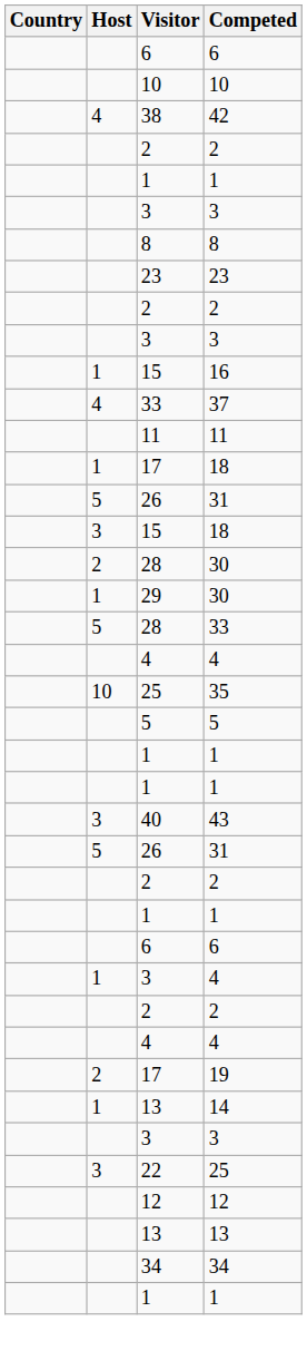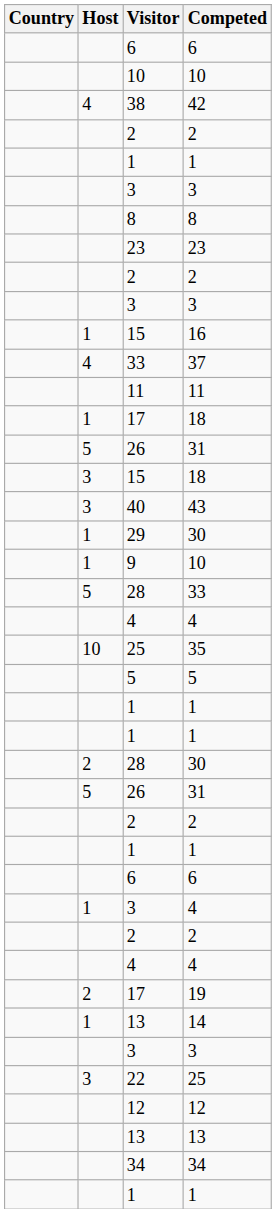 <table class="wikitable sortable">
 <tr>
 <th scope=col>Country</th>
 <th scope=col>Host</th>
 <th scope=col>Visitor</th>
 <th scope=col>Competed</th>
 </tr>
 <tr>
 <td></td>
 <td></td>
 <td>6</td>
 <td>6</td>
 </tr>
 <tr>
 <td></td>
 <td></td>
 <td>10</td>
 <td>10</td>
 </tr>
 <tr>
 <td></td>
 <td>4</td>
 <td>38</td>
 <td>42</td>
 </tr>
 <tr>
 <td></td>
 <td></td>
 <td>2</td>
 <td>2</td>
 </tr>
 <tr>
 <td></td>
 <td></td>
 <td>1</td>
 <td>1</td>
 </tr>
 <tr>
 <td></td>
 <td></td>
 <td>3</td>
 <td>3</td>
 </tr>
 <tr>
 <td></td>
 <td></td>
 <td>8</td>
 <td>8</td>
 </tr>
 <tr>
 <td></td>
 <td></td>
 <td>23</td>
 <td>23</td>
 </tr>
 <tr>
 <td></td>
 <td></td>
 <td>2</td>
 <td>2</td>
 </tr>
 <tr>
 <td></td>
 <td></td>
 <td>3</td>
 <td>3</td>
 </tr>
 <tr>
 <td></td>
 <td>1</td>
 <td>15</td>
 <td>16</td>
 </tr>
 <tr>
 <td></td>
 <td>4</td>
 <td>33</td>
 <td>37</td>
 </tr>
 <tr>
 <td></td>
 <td></td>
 <td>11</td>
 <td>11</td>
 </tr>
 <tr>
 <td></td>
 <td>1</td>
 <td>17</td>
 <td>18</td>
 </tr>
 <tr>
 <td></td>
 <td>5</td>
 <td>26</td>
 <td>31</td>
 </tr>
 <tr>
 <td></td>
 <td>3</td>
 <td>15</td>
 <td>18</td>
 </tr>
 <tr>
 <td></td>
-<td>2</td>
-<td>28</td>
-<td>30</td>
+<td>3</td>
+<td>40</td>
+<td>43</td>
 </tr>
 <tr>
 <td></td>
 <td>1</td>
 <td>29</td>
 <td>30</td>
+</tr>
+<tr>
+<td></td>
+<td>1</td>
+<td>9</td>
+<td>10</td>
 </tr>
 <tr>
 <td></td>
 <td>5</td>
 <td>28</td>
 <td>33</td>
 </tr>
 <tr>
 <td></td>
 <td></td>
 <td>4</td>
 <td>4</td>
 </tr>
 <tr>
 <td></td>
 <td>10</td>
 <td>25</td>
 <td>35</td>
 </tr>
 <tr>
 <td></td>
 <td></td>
 <td>5</td>
 <td>5</td>
 </tr>
 <tr>
 <td></td>
 <td></td>
 <td>1</td>
 <td>1</td>
 </tr>
 <tr>
 <td></td>
 <td></td>
 <td>1</td>
 <td>1</td>
 </tr>
 <tr>
 <td></td>
-<td>3</td>
-<td>40</td>
-<td>43</td>
+<td>2</td>
+<td>28</td>
+<td>30</td>
 </tr>
 <tr>
 <td></td>
 <td>5</td>
 <td>26</td>
 <td>31</td>
 </tr>
 <tr>
 <td></td>
 <td></td>
 <td>2</td>
 <td>2</td>
 </tr>
 <tr>
 <td></td>
 <td></td>
 <td>1</td>
 <td>1</td>
 </tr>
 <tr>
 <td></td>
 <td></td>
 <td>6</td>
 <td>6</td>
 </tr>
 <tr>
 <td></td>
 <td>1</td>
 <td>3</td>
 <td>4</td>
 </tr>
 <tr>
 <td></td>
 <td></td>
 <td>2</td>
 <td>2</td>
 </tr>
 <tr>
 <td></td>
 <td></td>
 <td>4</td>
 <td>4</td>
 </tr>
 <tr>
 <td></td>
 <td>2</td>
 <td>17</td>
 <td>19</td>
 </tr>
 <tr>
 <td></td>
 <td>1</td>
 <td>13</td>
 <td>14</td>
 </tr>
 <tr>
 <td></td>
 <td></td>
 <td>3</td>
 <td>3</td>
 </tr>
 <tr>
 <td></td>
 <td>3</td>
 <td>22</td>
 <td>25</td>
 </tr>
 <tr>
 <td></td>
 <td></td>
 <td>12</td>
 <td>12</td>
 </tr>
 <tr>
 <td></td>
 <td></td>
 <td>13</td>
 <td>13</td>
 </tr>
 <tr>
 <td></td>
 <td></td>
 <td>34</td>
 <td>34</td>
 </tr>
 <tr>
 <td></td>
 <td></td>
 <td>1</td>
 <td>1</td>
 </tr>
 </table>
